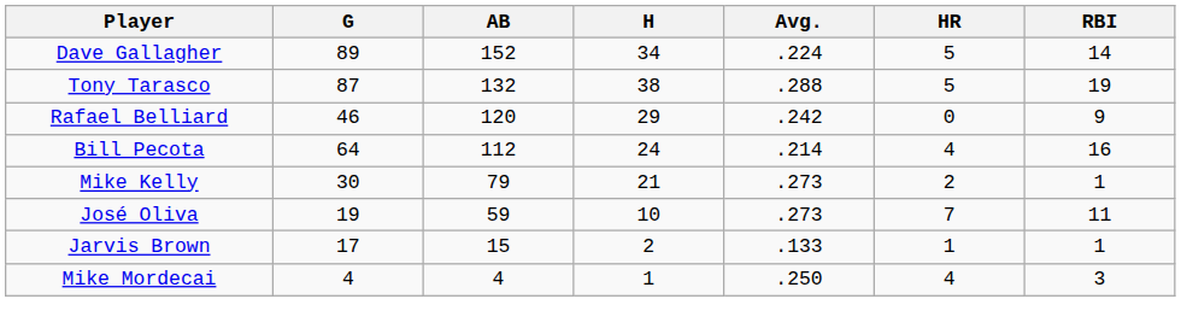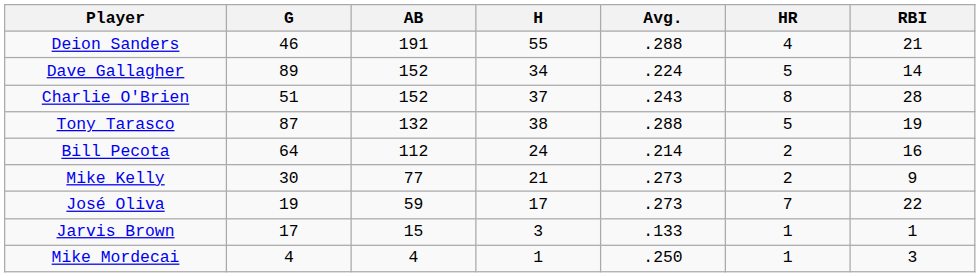 <table class="wikitable sortable">
 <tr>
 <th bgcolor="#DDDDFF" width="16%">Player</th>
 <th bgcolor="#DDDDFF" width="9%">G</th>
 <th bgcolor="#DDDDFF" width="9%">AB</th>
 <th bgcolor="#DDDDFF" width="9%">H</th>
 <th bgcolor="#DDDDFF" width="9%">Avg.</th>
 <th bgcolor="#DDDDFF" width="9%">HR</th>
 <th bgcolor="#DDDDFF" width="9%">RBI</th>
 </tr>
 <tr align=center>
+<td><a href='#'>Deion Sanders</a></td>
+<td>46</td>
+<td>191</td>
+<td>55</td>
+<td>.288</td>
+<td>4</td>
+<td>21</td>
+</tr>
+<tr align=center>
 <td><a href='#'>Dave Gallagher</a></td>
 <td>89</td>
 <td>152</td>
 <td>34</td>
 <td>.224</td>
 <td>5</td>
 <td>14</td>
+</tr>
+<tr align=center>
+<td><a href='#'>Charlie O'Brien</a></td>
+<td>51</td>
+<td>152</td>
+<td>37</td>
+<td>.243</td>
+<td>8</td>
+<td>28</td>
 </tr>
 <tr align=center>
 <td><a href='#'>Tony Tarasco</a></td>
 <td>87</td>
 <td>132</td>
 <td>38</td>
 <td>.288</td>
 <td>5</td>
 <td>19</td>
 </tr>
 <tr align=center>
-<td><a href='#'>Rafael Belliard</a></td>
-<td>46</td>
-<td>120</td>
-<td>29</td>
-<td>.242</td>
-<td>0</td>
-<td>9</td>
-</tr>
-<tr align=center>
 <td><a href='#'>Bill Pecota</a></td>
 <td>64</td>
 <td>112</td>
 <td>24</td>
 <td>.214</td>
-<td>4</td>
+<td>2</td>
 <td>16</td>
 </tr>
 <tr align=center>
 <td><a href='#'>Mike Kelly</a></td>
 <td>30</td>
-<td>79</td>
+<td>77</td>
 <td>21</td>
 <td>.273</td>
 <td>2</td>
-<td>1</td>
+<td>9</td>
 </tr>
 <tr align=center>
 <td><a href='#'>José Oliva</a></td>
 <td>19</td>
 <td>59</td>
-<td>10</td>
+<td>17</td>
 <td>.273</td>
 <td>7</td>
-<td>11</td>
+<td>22</td>
 </tr>
 <tr align=center>
 <td><a href='#'>Jarvis Brown</a></td>
 <td>17</td>
 <td>15</td>
-<td>2</td>
+<td>3</td>
 <td>.133</td>
 <td>1</td>
 <td>1</td>
 </tr>
 <tr align=center>
 <td><a href='#'>Mike Mordecai</a></td>
 <td>4</td>
 <td>4</td>
 <td>1</td>
 <td>.250</td>
-<td>4</td>
+<td>1</td>
 <td>3</td>
 </tr>
 </table>
